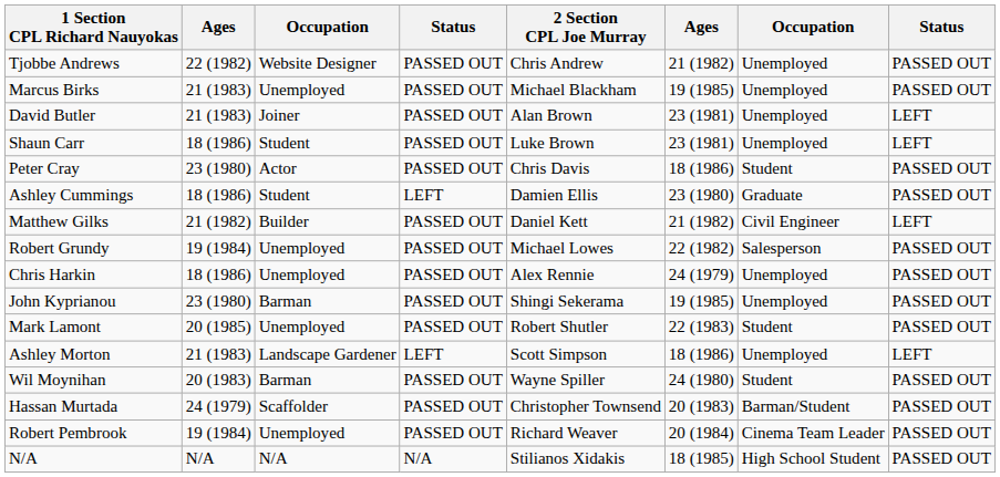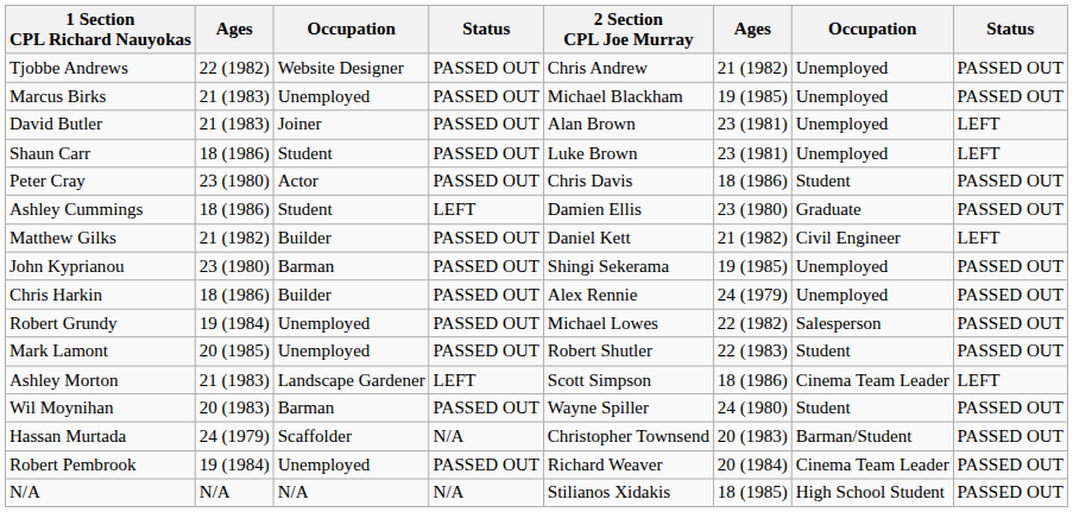 <table class="wikitable">
 <tr>
 <th>1 Section<br>CPL Richard Nauyokas</th>
 <th>Ages</th>
 <th>Occupation</th>
 <th>Status</th>
 <th>2 Section<br>CPL Joe Murray</th>
 <th>Ages</th>
 <th>Occupation</th>
 <th>Status</th>
 </tr>
 <tr>
 <td>Tjobbe Andrews</td>
 <td>22 (1982)</td>
 <td>Website Designer</td>
 <td>PASSED OUT</td>
 <td>Chris Andrew</td>
 <td>21 (1982)</td>
 <td>Unemployed</td>
 <td>PASSED OUT</td>
 </tr>
 <tr>
 <td>Marcus Birks</td>
 <td>21 (1983)</td>
 <td>Unemployed</td>
 <td>PASSED OUT</td>
 <td>Michael Blackham</td>
 <td>19 (1985)</td>
 <td>Unemployed</td>
 <td>PASSED OUT</td>
 </tr>
 <tr>
 <td>David Butler</td>
 <td>21 (1983)</td>
 <td>Joiner</td>
 <td>PASSED OUT</td>
 <td>Alan Brown</td>
 <td>23 (1981)</td>
 <td>Unemployed</td>
 <td>LEFT</td>
 </tr>
 <tr>
 <td>Shaun Carr</td>
 <td>18 (1986)</td>
 <td>Student</td>
 <td>PASSED OUT</td>
 <td>Luke Brown</td>
 <td>23 (1981)</td>
 <td>Unemployed</td>
 <td>LEFT</td>
 </tr>
 <tr>
 <td>Peter Cray</td>
 <td>23 (1980)</td>
 <td>Actor</td>
 <td>PASSED OUT</td>
 <td>Chris Davis</td>
 <td>18 (1986)</td>
 <td>Student</td>
 <td>PASSED OUT</td>
 </tr>
 <tr>
 <td>Ashley Cummings</td>
 <td>18 (1986)</td>
 <td>Student</td>
 <td>LEFT</td>
 <td>Damien Ellis</td>
 <td>23 (1980)</td>
 <td>Graduate</td>
 <td>PASSED OUT</td>
 </tr>
 <tr>
 <td>Matthew Gilks</td>
 <td>21 (1982)</td>
 <td>Builder</td>
 <td>PASSED OUT</td>
 <td>Daniel Kett</td>
 <td>21 (1982)</td>
 <td>Civil Engineer</td>
 <td>LEFT</td>
 </tr>
 <tr>
+<td>John Kyprianou</td>
+<td>23 (1980)</td>
+<td>Barman</td>
+<td>PASSED OUT</td>
+<td>Shingi Sekerama</td>
+<td>19 (1985)</td>
+<td>Unemployed</td>
+<td>PASSED OUT</td>
+</tr>
+<tr>
+<td>Chris Harkin</td>
+<td>18 (1986)</td>
+<td>Builder</td>
+<td>PASSED OUT</td>
+<td>Alex Rennie</td>
+<td>24 (1979)</td>
+<td>Unemployed</td>
+<td>PASSED OUT</td>
+</tr>
+<tr>
 <td>Robert Grundy</td>
 <td>19 (1984)</td>
 <td>Unemployed</td>
 <td>PASSED OUT</td>
 <td>Michael Lowes</td>
 <td>22 (1982)</td>
 <td>Salesperson</td>
-<td>PASSED OUT</td>
-</tr>
-<tr>
-<td>Chris Harkin</td>
-<td>18 (1986)</td>
-<td>Unemployed</td>
-<td>PASSED OUT</td>
-<td>Alex Rennie</td>
-<td>24 (1979)</td>
-<td>Unemployed</td>
-<td>PASSED OUT</td>
-</tr>
-<tr>
-<td>John Kyprianou</td>
-<td>23 (1980)</td>
-<td>Barman</td>
-<td>PASSED OUT</td>
-<td>Shingi Sekerama</td>
-<td>19 (1985)</td>
-<td>Unemployed</td>
 <td>PASSED OUT</td>
 </tr>
 <tr>
 <td>Mark Lamont</td>
 <td>20 (1985)</td>
 <td>Unemployed</td>
 <td>PASSED OUT</td>
 <td>Robert Shutler</td>
 <td>22 (1983)</td>
 <td>Student</td>
 <td>PASSED OUT</td>
 </tr>
 <tr>
 <td>Ashley Morton</td>
 <td>21 (1983)</td>
 <td>Landscape Gardener</td>
 <td>LEFT</td>
 <td>Scott Simpson</td>
 <td>18 (1986)</td>
-<td>Unemployed</td>
+<td>Cinema Team Leader</td>
 <td>LEFT</td>
 </tr>
 <tr>
 <td>Wil Moynihan</td>
 <td>20 (1983)</td>
 <td>Barman</td>
 <td>PASSED OUT</td>
 <td>Wayne Spiller</td>
 <td>24 (1980)</td>
 <td>Student</td>
 <td>PASSED OUT</td>
 </tr>
 <tr>
 <td>Hassan Murtada</td>
 <td>24 (1979)</td>
 <td>Scaffolder</td>
-<td>PASSED OUT</td>
+<td>N/A</td>
 <td>Christopher Townsend</td>
 <td>20 (1983)</td>
 <td>Barman/Student</td>
 <td>PASSED OUT</td>
 </tr>
 <tr>
 <td>Robert Pembrook</td>
 <td>19 (1984)</td>
 <td>Unemployed</td>
 <td>PASSED OUT</td>
 <td>Richard Weaver</td>
 <td>20 (1984)</td>
 <td>Cinema Team Leader</td>
 <td>PASSED OUT</td>
 </tr>
 <tr>
 <td>N/A</td>
 <td>N/A</td>
 <td>N/A</td>
 <td>N/A</td>
 <td>Stilianos Xidakis</td>
 <td>18 (1985)</td>
 <td>High School Student</td>
 <td>PASSED OUT</td>
 </tr>
 </table>
